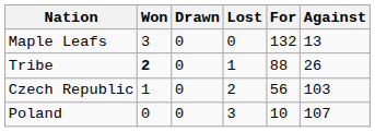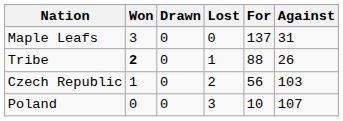 <table class="wikitable">
 <tr>
 <th>Nation</th>
 <th>Won</th>
 <th>Drawn</th>
 <th>Lost</th>
 <th>For</th>
 <th>Against</th>
 </tr>
 <tr>
 <td>Maple Leafs</td>
 <td>3</td>
 <td>0</td>
 <td>0</td>
-<td>132</td>
-<td>13</td>
+<td>137</td>
+<td>31</td>
 </tr>
 <tr>
 <td>Tribe</td>
 <td><strong>2</strong></td>
 <td>0</td>
 <td>1</td>
 <td>88</td>
 <td>26</td>
 </tr>
 <tr>
 <td>Czech Republic</td>
 <td>1</td>
 <td>0</td>
 <td>2</td>
 <td>56</td>
 <td>103</td>
 </tr>
 <tr>
 <td>Poland</td>
 <td>0</td>
 <td>0</td>
 <td>3</td>
 <td>10</td>
 <td>107</td>
 </tr>
 </table>
